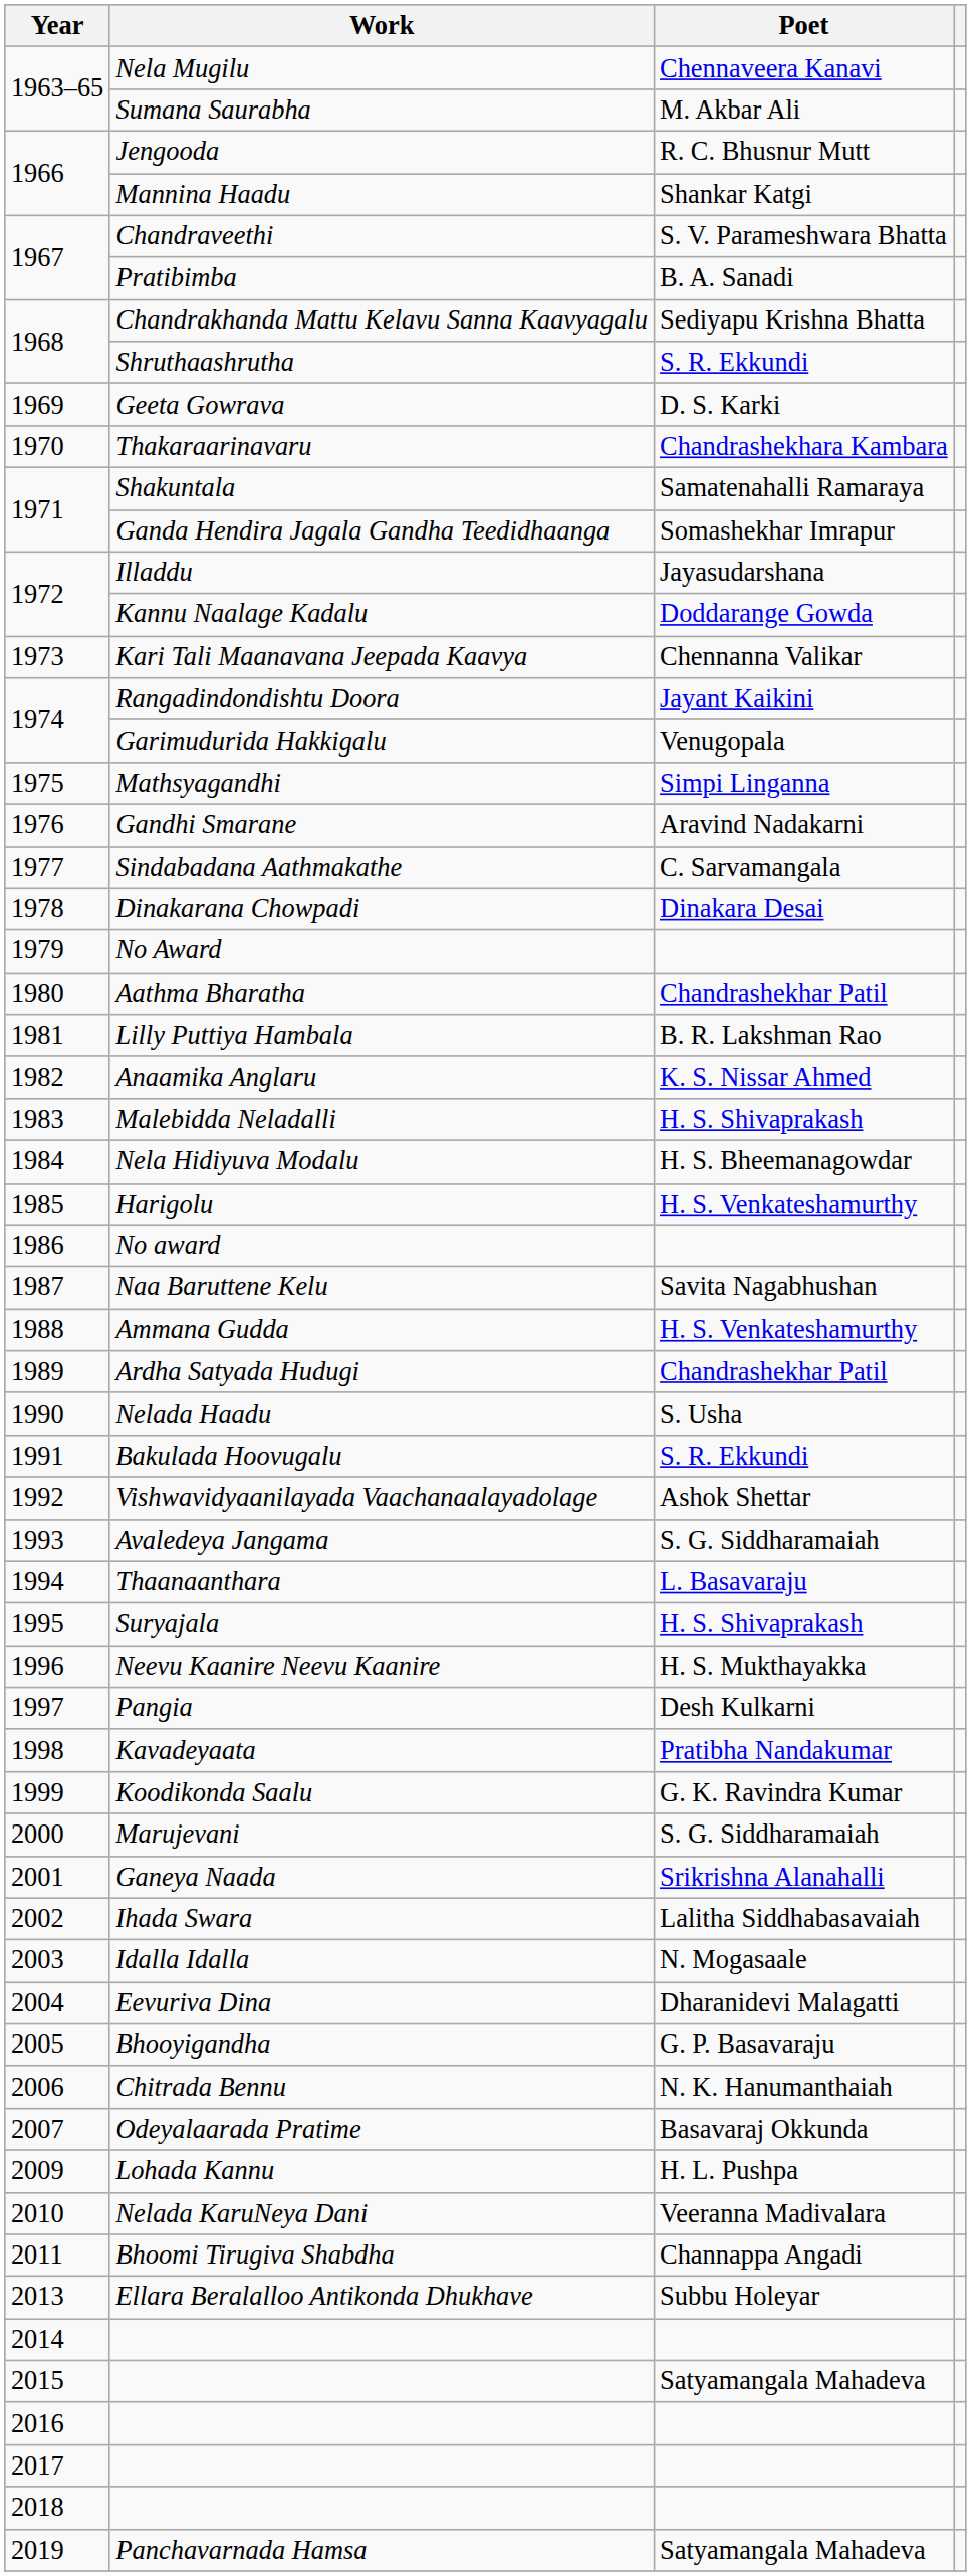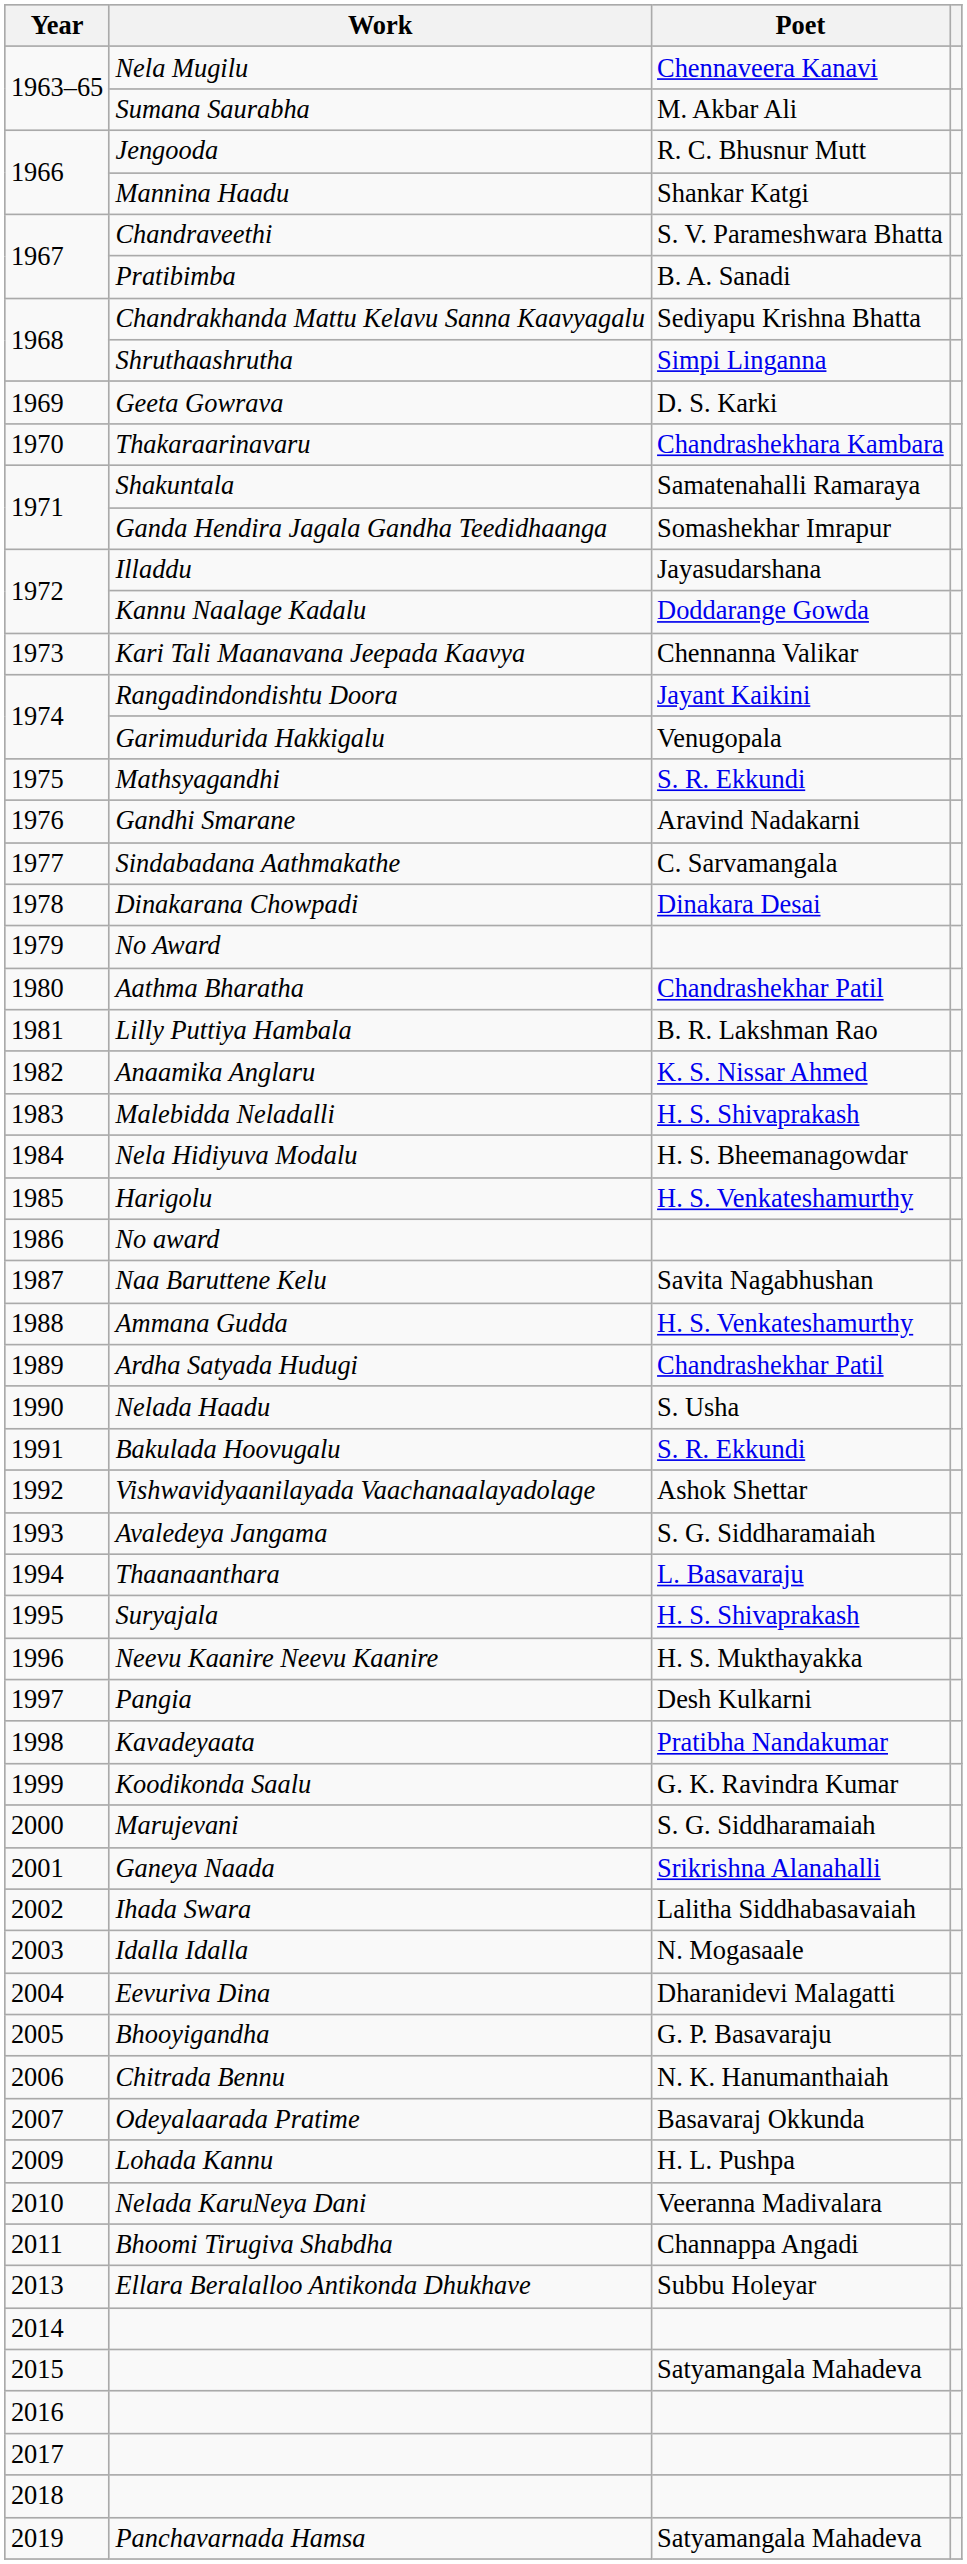 <table class="wikitable sortable">
 <tr>
 <th>Year</th>
 <th>Work</th>
 <th>Poet</th>
 <th class="unsortable"></th>
 </tr>
 <tr>
 <td rowspan=2>1963–65</td>
 <td><em>Nela Mugilu</em></td>
 <td><a href='#'>Chennaveera Kanavi</a></td>
 <td></td>
 </tr>
 <tr>
 <td><em>Sumana Saurabha</em></td>
 <td>M. Akbar Ali</td>
 <td></td>
 </tr>
 <tr>
 <td rowspan=2>1966</td>
 <td><em>Jengooda</em></td>
 <td>R. C. Bhusnur Mutt</td>
 <td></td>
 </tr>
 <tr>
 <td><em>Mannina Haadu</em></td>
 <td>Shankar Katgi</td>
 <td></td>
 </tr>
 <tr>
 <td rowspan=2>1967</td>
 <td><em>Chandraveethi</em></td>
 <td>S. V. Parameshwara Bhatta</td>
 <td></td>
 </tr>
 <tr>
 <td><em>Pratibimba</em></td>
 <td>B. A. Sanadi</td>
 <td></td>
 </tr>
 <tr>
 <td rowspan=2>1968</td>
 <td><em>Chandrakhanda Mattu Kelavu Sanna Kaavyagalu</em></td>
 <td>Sediyapu Krishna Bhatta</td>
 <td></td>
 </tr>
 <tr>
 <td><em>Shruthaashrutha</em></td>
-<td><a href='#'>S. R. Ekkundi</a></td>
+<td><a href='#'>Simpi Linganna</a></td>
 <td></td>
 </tr>
 <tr>
 <td>1969</td>
 <td><em>Geeta Gowrava</em></td>
 <td>D. S. Karki</td>
 <td></td>
 </tr>
 <tr>
 <td>1970</td>
 <td><em>Thakaraarinavaru</em></td>
 <td><a href='#'>Chandrashekhara Kambara</a></td>
 <td></td>
 </tr>
 <tr>
 <td rowspan=2>1971</td>
 <td><em>Shakuntala</em></td>
 <td>Samatenahalli Ramaraya</td>
 <td></td>
 </tr>
 <tr>
 <td><em>Ganda Hendira Jagala Gandha Teedidhaanga</em></td>
 <td>Somashekhar Imrapur</td>
 <td></td>
 </tr>
 <tr>
 <td rowspan=2>1972</td>
 <td><em>Illaddu</em></td>
 <td>Jayasudarshana</td>
 <td></td>
 </tr>
 <tr>
 <td><em>Kannu Naalage Kadalu</em></td>
 <td><a href='#'>Doddarange Gowda</a></td>
 <td></td>
 </tr>
 <tr>
 <td>1973</td>
 <td><em>Kari Tali Maanavana Jeepada Kaavya</em></td>
 <td>Chennanna Valikar</td>
 <td></td>
 </tr>
 <tr>
 <td rowspan=2>1974</td>
 <td><em>Rangadindondishtu Doora</em></td>
 <td><a href='#'>Jayant Kaikini</a></td>
 <td></td>
 </tr>
 <tr>
 <td><em>Garimudurida Hakkigalu</em></td>
 <td>Venugopala</td>
 <td></td>
 </tr>
 <tr>
 <td>1975</td>
 <td><em>Mathsyagandhi</em></td>
-<td><a href='#'>Simpi Linganna</a></td>
+<td><a href='#'>S. R. Ekkundi</a></td>
 <td></td>
 </tr>
 <tr>
 <td>1976</td>
 <td><em>Gandhi Smarane</em></td>
 <td>Aravind Nadakarni</td>
 <td></td>
 </tr>
 <tr>
 <td>1977</td>
 <td><em>Sindabadana Aathmakathe</em></td>
 <td>C. Sarvamangala</td>
 <td></td>
 </tr>
 <tr>
 <td>1978</td>
 <td><em>Dinakarana Chowpadi</em></td>
 <td><a href='#'>Dinakara Desai</a></td>
 <td></td>
 </tr>
 <tr>
 <td>1979</td>
 <td><em>No Award</em></td>
 <td></td>
 <td></td>
 </tr>
 <tr>
 <td>1980</td>
 <td><em>Aathma Bharatha</em></td>
 <td><a href='#'>Chandrashekhar Patil</a></td>
 <td></td>
 </tr>
 <tr>
 <td>1981</td>
 <td><em>Lilly Puttiya Hambala</em></td>
 <td>B. R. Lakshman Rao</td>
 <td></td>
 </tr>
 <tr>
 <td>1982</td>
 <td><em>Anaamika Anglaru</em></td>
 <td><a href='#'>K. S. Nissar Ahmed</a></td>
 <td></td>
 </tr>
 <tr>
 <td>1983</td>
 <td><em>Malebidda Neladalli</em></td>
 <td><a href='#'>H. S. Shivaprakash</a></td>
 <td></td>
 </tr>
 <tr>
 <td>1984</td>
 <td><em>Nela Hidiyuva Modalu</em></td>
 <td>H. S. Bheemanagowdar</td>
 <td></td>
 </tr>
 <tr>
 <td>1985</td>
 <td><em>Harigolu</em></td>
 <td><a href='#'>H. S. Venkateshamurthy</a></td>
 <td></td>
 </tr>
 <tr>
 <td>1986</td>
 <td><em>No award</em></td>
 <td></td>
 <td></td>
 </tr>
 <tr>
 <td>1987</td>
 <td><em>Naa Baruttene Kelu</em></td>
 <td>Savita Nagabhushan</td>
 <td></td>
 </tr>
 <tr>
 <td>1988</td>
 <td><em>Ammana Gudda</em></td>
 <td><a href='#'>H. S. Venkateshamurthy</a></td>
 <td></td>
 </tr>
 <tr>
 <td>1989</td>
 <td><em>Ardha Satyada Hudugi</em></td>
 <td><a href='#'>Chandrashekhar Patil</a></td>
 <td></td>
 </tr>
 <tr>
 <td>1990</td>
 <td><em>Nelada Haadu</em></td>
 <td>S. Usha</td>
 <td></td>
 </tr>
 <tr>
 <td>1991</td>
 <td><em>Bakulada Hoovugalu</em></td>
 <td><a href='#'>S. R. Ekkundi</a></td>
 <td></td>
 </tr>
 <tr>
 <td>1992</td>
 <td><em>Vishwavidyaanilayada Vaachanaalayadolage</em></td>
 <td>Ashok Shettar</td>
 <td></td>
 </tr>
 <tr>
 <td>1993</td>
 <td><em>Avaledeya Jangama</em></td>
 <td>S. G. Siddharamaiah</td>
 <td></td>
 </tr>
 <tr>
 <td>1994</td>
 <td><em>Thaanaanthara</em></td>
 <td><a href='#'>L. Basavaraju</a></td>
 <td></td>
 </tr>
 <tr>
 <td>1995</td>
 <td><em>Suryajala</em></td>
 <td><a href='#'>H. S. Shivaprakash</a></td>
 <td></td>
 </tr>
 <tr>
 <td>1996</td>
 <td><em>Neevu Kaanire Neevu Kaanire</em></td>
 <td>H. S. Mukthayakka</td>
 <td></td>
 </tr>
 <tr>
 <td>1997</td>
 <td><em>Pangia</em></td>
 <td>Desh Kulkarni</td>
 <td></td>
 </tr>
 <tr>
 <td>1998</td>
 <td><em>Kavadeyaata</em></td>
 <td><a href='#'>Pratibha Nandakumar</a></td>
 <td></td>
 </tr>
 <tr>
 <td>1999</td>
 <td><em>Koodikonda Saalu</em></td>
 <td>G. K. Ravindra Kumar</td>
 <td></td>
 </tr>
 <tr>
 <td>2000</td>
 <td><em>Marujevani</em></td>
 <td>S. G. Siddharamaiah</td>
 <td></td>
 </tr>
 <tr>
 <td>2001</td>
 <td><em>Ganeya Naada</em></td>
 <td><a href='#'>Srikrishna Alanahalli</a></td>
 <td></td>
 </tr>
 <tr>
 <td>2002</td>
 <td><em>Ihada Swara</em></td>
 <td>Lalitha Siddhabasavaiah</td>
 <td></td>
 </tr>
 <tr>
 <td>2003</td>
 <td><em>Idalla Idalla</em></td>
 <td>N. Mogasaale</td>
 <td></td>
 </tr>
 <tr>
 <td>2004</td>
 <td><em>Eevuriva Dina</em></td>
 <td>Dharanidevi Malagatti</td>
 <td></td>
 </tr>
 <tr>
 <td>2005</td>
 <td><em>Bhooyigandha</em></td>
 <td>G. P. Basavaraju</td>
 <td></td>
 </tr>
 <tr>
 <td>2006</td>
 <td><em>Chitrada Bennu</em></td>
 <td>N. K. Hanumanthaiah</td>
 <td></td>
 </tr>
 <tr>
 <td>2007</td>
 <td><em>Odeyalaarada Pratime</em></td>
 <td>Basavaraj Okkunda</td>
 <td></td>
 </tr>
 <tr>
 <td>2009</td>
 <td><em>Lohada Kannu</em></td>
 <td>H. L. Pushpa</td>
 <td></td>
 </tr>
 <tr>
 <td>2010</td>
 <td><em>Nelada KaruNeya Dani</em></td>
 <td>Veeranna Madivalara</td>
 <td></td>
 </tr>
 <tr>
 <td>2011</td>
 <td><em>Bhoomi Tirugiva Shabdha</em></td>
 <td>Channappa Angadi</td>
 <td></td>
 </tr>
 <tr>
 <td>2013</td>
 <td><em>Ellara Beralalloo Antikonda Dhukhave</em></td>
 <td>Subbu Holeyar</td>
 <td></td>
 </tr>
 <tr>
 <td>2014</td>
 <td></td>
 <td></td>
 <td></td>
 </tr>
 <tr>
 <td>2015</td>
 <td></td>
 <td>Satyamangala Mahadeva</td>
 <td></td>
 </tr>
 <tr>
 <td>2016</td>
 <td></td>
 <td></td>
 <td></td>
 </tr>
 <tr>
 <td>2017</td>
 <td></td>
 <td></td>
 <td></td>
 </tr>
 <tr>
 <td>2018</td>
 <td></td>
 <td></td>
 <td></td>
 </tr>
 <tr>
 <td>2019</td>
 <td><em>Panchavarnada Hamsa</em></td>
 <td>Satyamangala Mahadeva</td>
 <td></td>
 </tr>
 </table>
